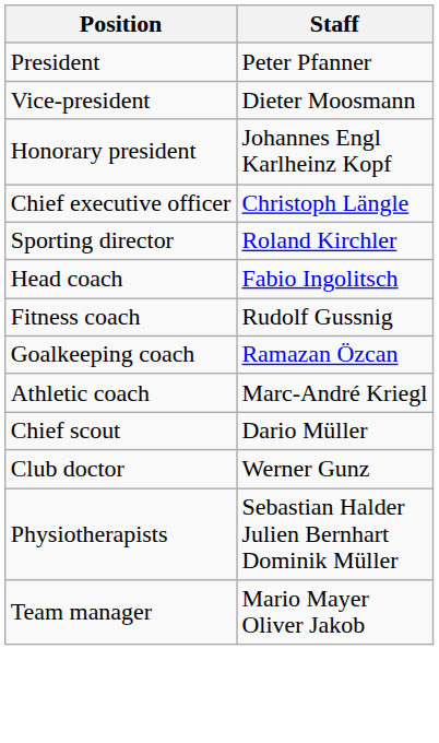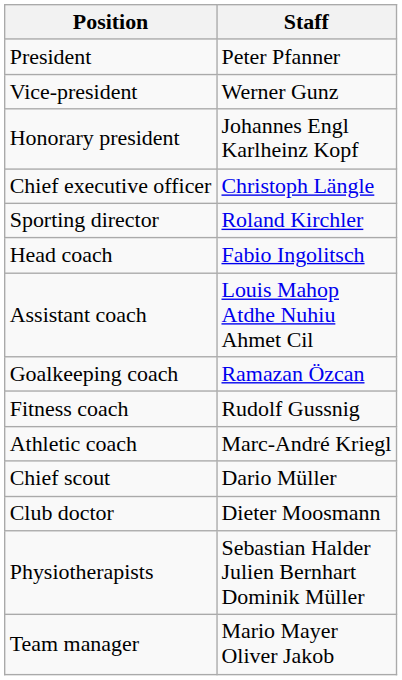 <table class="wikitable">
 <tr>
 <th>Position</th>
 <th>Staff</th>
 </tr>
 <tr>
 <td>President</td>
 <td> Peter Pfanner</td>
 </tr>
 <tr>
 <td>Vice-president</td>
-<td> Dieter Moosmann</td>
+<td> Werner Gunz</td>
 </tr>
 <tr>
 <td>Honorary president</td>
 <td> Johannes Engl <br>  Karlheinz Kopf</td>
 </tr>
 <tr>
 <td>Chief executive officer</td>
 <td> <a href='#'>Christoph Längle</a></td>
 </tr>
 <tr>
 <td>Sporting director</td>
 <td> <a href='#'>Roland Kirchler</a></td>
 </tr>
 <tr>
 <td>Head coach</td>
 <td> <a href='#'>Fabio Ingolitsch</a></td>
 </tr>
 <tr>
-<td>Fitness coach</td>
-<td> Rudolf Gussnig</td>
+<td>Assistant coach</td>
+<td> <a href='#'>Louis Mahop</a> <br>  <a href='#'>Atdhe Nuhiu</a> <br>  Ahmet Cil</td>
 </tr>
 <tr>
 <td>Goalkeeping coach</td>
 <td> <a href='#'>Ramazan Özcan</a></td>
+</tr>
+<tr>
+<td>Fitness coach</td>
+<td> Rudolf Gussnig</td>
 </tr>
 <tr>
 <td>Athletic coach</td>
 <td> Marc-André Kriegl</td>
 </tr>
 <tr>
 <td>Chief scout</td>
 <td> Dario Müller</td>
 </tr>
 <tr>
 <td>Club doctor</td>
-<td> Werner Gunz</td>
+<td> Dieter Moosmann</td>
 </tr>
 <tr>
 <td>Physiotherapists</td>
 <td> Sebastian Halder <br>  Julien Bernhart <br> Dominik Müller</td>
 </tr>
 <tr>
 <td>Team manager</td>
 <td> Mario Mayer <br>  Oliver Jakob</td>
 </tr>
 </table>
